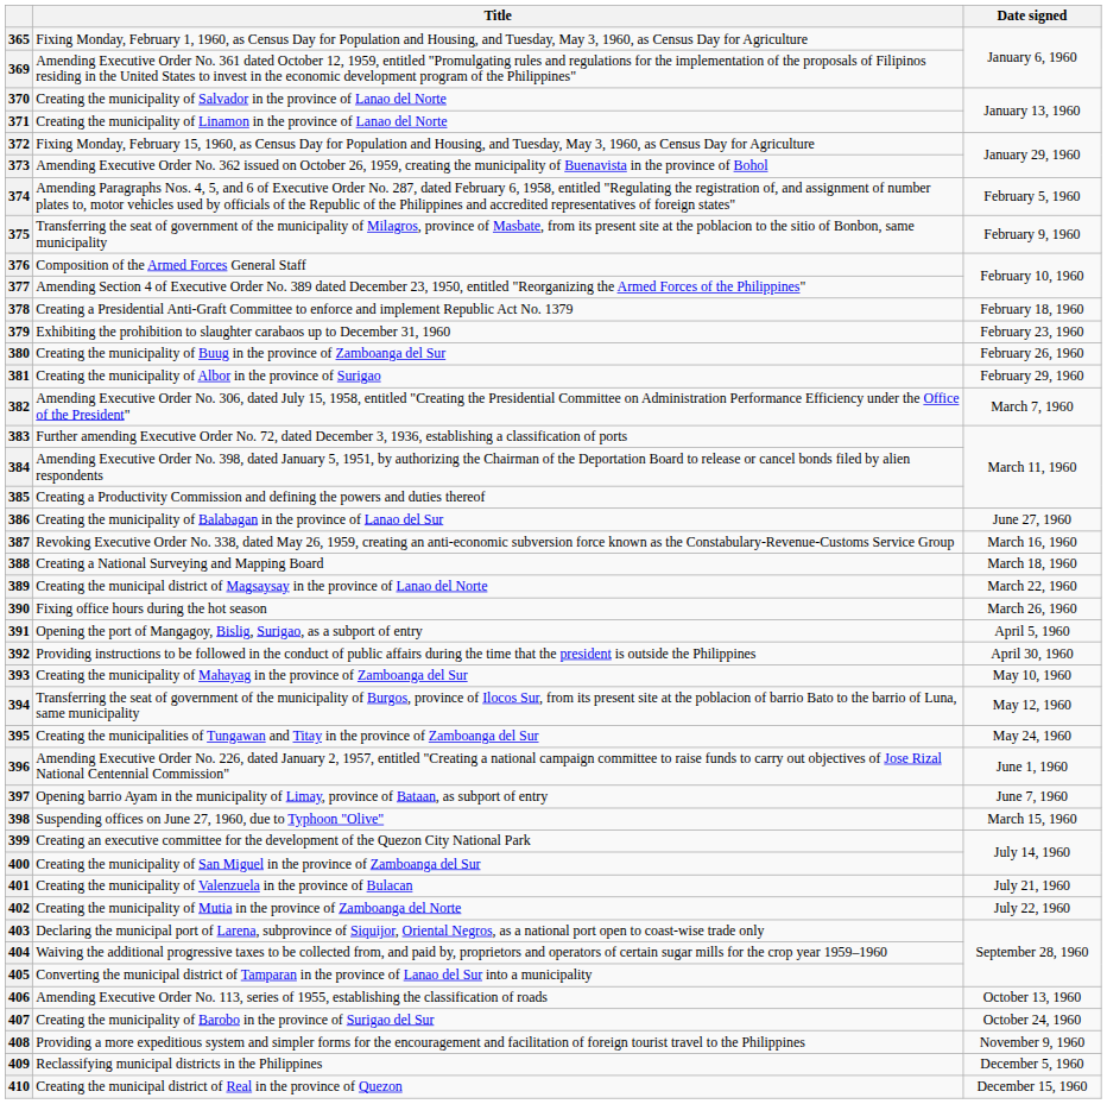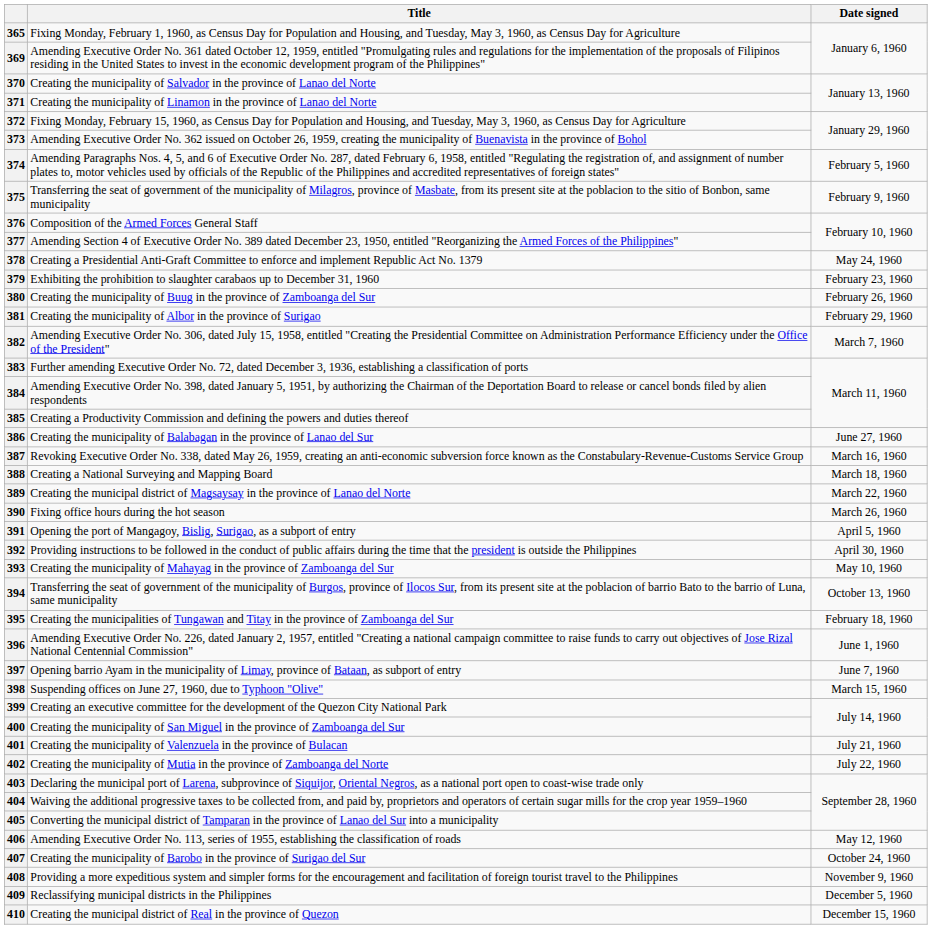 <table class="wikitable sortable" style="text-align:center;">
 <tr>
 <th scope="col"></th>
 <th scope="col">Title</th>
 <th scope="col" width="150px">Date signed</th>
 </tr>
 <tr>
 <th scope="row">365</th>
 <td style="text-align:left;">Fixing Monday, February 1, 1960, as Census Day for Population and Housing, and Tuesday, May 3, 1960, as Census Day for Agriculture</td>
 <td rowspan="2">January 6, 1960</td>
 </tr>
 <tr>
 <th scope="row">369</th>
 <td style="text-align:left;">Amending Executive Order No. 361 dated October 12, 1959, entitled "Promulgating rules and regulations for the implementation of the proposals of Filipinos residing in the United States to invest in the economic development program of the Philippines"</td>
 </tr>
 <tr>
 <th scope="row">370</th>
 <td style="text-align:left;">Creating the municipality of <a href='#'>Salvador</a> in the province of <a href='#'>Lanao del Norte</a></td>
 <td rowspan="2">January 13, 1960</td>
 </tr>
 <tr>
 <th scope="row">371</th>
 <td style="text-align:left;">Creating the municipality of <a href='#'>Linamon</a> in the province of <a href='#'>Lanao del Norte</a></td>
 </tr>
 <tr>
 <th scope="row">372</th>
 <td style="text-align:left;">Fixing Monday, February 15, 1960, as Census Day for Population and Housing, and Tuesday, May 3, 1960, as Census Day for Agriculture</td>
 <td rowspan="2">January 29, 1960</td>
 </tr>
 <tr>
 <th scope="row">373</th>
 <td style="text-align:left;">Amending Executive Order No. 362 issued on October 26, 1959, creating the municipality of <a href='#'>Buenavista</a> in the province of <a href='#'>Bohol</a></td>
 </tr>
 <tr>
 <th scope="row">374</th>
 <td style="text-align:left;">Amending Paragraphs Nos. 4, 5, and 6 of Executive Order No. 287, dated February 6, 1958, entitled "Regulating the registration of, and assignment of number plates to, motor vehicles used by officials of the Republic of the Philippines and accredited representatives of foreign states"</td>
 <td>February 5, 1960</td>
 </tr>
 <tr>
 <th scope="row">375</th>
 <td style="text-align:left;">Transferring the seat of government of the municipality of <a href='#'>Milagros</a>, province of <a href='#'>Masbate</a>, from its present site at the poblacion to the sitio of Bonbon, same municipality</td>
 <td>February 9, 1960</td>
 </tr>
 <tr>
 <th scope="row">376</th>
 <td style="text-align:left;">Composition of the <a href='#'>Armed Forces</a> General Staff</td>
 <td rowspan="2">February 10, 1960</td>
 </tr>
 <tr>
 <th scope="row">377</th>
 <td style="text-align:left;">Amending Section 4 of Executive Order No. 389 dated December 23, 1950, entitled "Reorganizing the <a href='#'>Armed Forces of the Philippines</a>"</td>
 </tr>
 <tr>
 <th scope="row">378</th>
 <td style="text-align:left;">Creating a Presidential Anti-Graft Committee to enforce and implement Republic Act No. 1379</td>
-<td>February 18, 1960</td>
+<td>May 24, 1960</td>
 </tr>
 <tr>
 <th scope="row">379</th>
 <td style="text-align:left;">Exhibiting the prohibition to slaughter carabaos up to December 31, 1960</td>
 <td>February 23, 1960</td>
 </tr>
 <tr>
 <th scope="row">380</th>
 <td style="text-align:left;">Creating the municipality of <a href='#'>Buug</a> in the province of <a href='#'>Zamboanga del Sur</a></td>
 <td>February 26, 1960</td>
 </tr>
 <tr>
 <th scope="row">381</th>
 <td style="text-align:left;">Creating the municipality of <a href='#'>Albor</a> in the province of <a href='#'>Surigao</a></td>
 <td>February 29, 1960</td>
 </tr>
 <tr>
 <th scope="row">382</th>
 <td style="text-align:left;">Amending Executive Order No. 306, dated July 15, 1958, entitled "Creating the Presidential Committee on Administration Performance Efficiency under the <a href='#'>Office of the President</a>"</td>
 <td>March 7, 1960</td>
 </tr>
 <tr>
 <th scope="row">383</th>
 <td style="text-align:left;">Further amending Executive Order No. 72, dated December 3, 1936, establishing a classification of ports</td>
 <td rowspan="3">March 11, 1960</td>
 </tr>
 <tr>
 <th scope="row">384</th>
 <td style="text-align:left;">Amending Executive Order No. 398, dated January 5, 1951, by authorizing the Chairman of the Deportation Board to release or cancel bonds filed by alien respondents</td>
 </tr>
 <tr>
 <th scope="row">385</th>
 <td style="text-align:left;">Creating a Productivity Commission and defining the powers and duties thereof</td>
 </tr>
 <tr>
 <th scope="row">386</th>
 <td style="text-align:left;">Creating the municipality of <a href='#'>Balabagan</a> in the province of <a href='#'>Lanao del Sur</a></td>
 <td>June 27, 1960</td>
 </tr>
 <tr>
 <th scope="row">387</th>
 <td style="text-align:left;">Revoking Executive Order No. 338, dated May 26, 1959, creating an anti-economic subversion force known as the Constabulary-Revenue-Customs Service Group</td>
 <td>March 16, 1960</td>
 </tr>
 <tr>
 <th scope="row">388</th>
 <td style="text-align:left;">Creating a National Surveying and Mapping Board</td>
 <td>March 18, 1960</td>
 </tr>
 <tr>
 <th scope="row">389</th>
 <td style="text-align:left;">Creating the municipal district of <a href='#'>Magsaysay</a> in the province of <a href='#'>Lanao del Norte</a></td>
 <td>March 22, 1960</td>
 </tr>
 <tr>
 <th scope="row">390</th>
 <td style="text-align:left;">Fixing office hours during the hot season</td>
 <td>March 26, 1960</td>
 </tr>
 <tr>
 <th scope="row">391</th>
 <td style="text-align:left;">Opening the port of Mangagoy, <a href='#'>Bislig</a>, <a href='#'>Surigao</a>, as a subport of entry</td>
 <td>April 5, 1960</td>
 </tr>
 <tr>
 <th scope="row">392</th>
 <td style="text-align:left;">Providing instructions to be followed in the conduct of public affairs during the time that the <a href='#'>president</a> is outside the Philippines</td>
 <td>April 30, 1960</td>
 </tr>
 <tr>
 <th scope="row">393</th>
 <td style="text-align:left;">Creating the municipality of <a href='#'>Mahayag</a> in the province of <a href='#'>Zamboanga del Sur</a></td>
 <td>May 10, 1960</td>
 </tr>
 <tr>
 <th scope="row">394</th>
 <td style="text-align:left;">Transferring the seat of government of the municipality of <a href='#'>Burgos</a>, province of <a href='#'>Ilocos Sur</a>, from its present site at the poblacion of barrio Bato to the barrio of Luna, same municipality</td>
-<td>May 12, 1960</td>
+<td>October 13, 1960</td>
 </tr>
 <tr>
 <th scope="row">395</th>
 <td style="text-align:left;">Creating the municipalities of <a href='#'>Tungawan</a> and <a href='#'>Titay</a> in the province of <a href='#'>Zamboanga del Sur</a></td>
-<td>May 24, 1960</td>
+<td>February 18, 1960</td>
 </tr>
 <tr>
 <th scope="row">396</th>
 <td style="text-align:left;">Amending Executive Order No. 226, dated January 2, 1957, entitled "Creating a national campaign committee to raise funds to carry out objectives of <a href='#'>Jose Rizal</a> National Centennial Commission"</td>
 <td>June 1, 1960</td>
 </tr>
 <tr>
 <th scope="row">397</th>
 <td style="text-align:left;">Opening barrio Ayam in the municipality of <a href='#'>Limay</a>, province of <a href='#'>Bataan</a>, as subport of entry</td>
 <td>June 7, 1960</td>
 </tr>
 <tr>
 <th scope="row">398</th>
 <td style="text-align:left;">Suspending offices on June 27, 1960, due to <a href='#'>Typhoon "Olive"</a></td>
 <td>March 15, 1960</td>
 </tr>
 <tr>
 <th scope="row">399</th>
 <td style="text-align:left;">Creating an executive committee for the development of the Quezon City National Park</td>
 <td rowspan="2">July 14, 1960</td>
 </tr>
 <tr>
 <th scope="row">400</th>
 <td style="text-align:left;">Creating the municipality of <a href='#'>San Miguel</a> in the province of <a href='#'>Zamboanga del Sur</a></td>
 </tr>
 <tr>
 <th scope="row">401</th>
 <td style="text-align:left;">Creating the municipality of <a href='#'>Valenzuela</a> in the province of <a href='#'>Bulacan</a></td>
 <td>July 21, 1960</td>
 </tr>
 <tr>
 <th scope="row">402</th>
 <td style="text-align:left;">Creating the municipality of <a href='#'>Mutia</a> in the province of <a href='#'>Zamboanga del Norte</a></td>
 <td>July 22, 1960</td>
 </tr>
 <tr>
 <th scope="row">403</th>
 <td style="text-align:left;">Declaring the municipal port of <a href='#'>Larena</a>, subprovince of <a href='#'>Siquijor</a>, <a href='#'>Oriental Negros</a>, as a national port open to coast-wise trade only</td>
 <td rowspan="3">September 28, 1960</td>
 </tr>
 <tr>
 <th scope="row">404</th>
 <td style="text-align:left;">Waiving the additional progressive taxes to be collected from, and paid by, proprietors and operators of certain sugar mills for the crop year 1959–1960</td>
 </tr>
 <tr>
 <th scope="row">405</th>
 <td style="text-align:left;">Converting the municipal district of <a href='#'>Tamparan</a> in the province of <a href='#'>Lanao del Sur</a> into a municipality</td>
 </tr>
 <tr>
 <th scope="row">406</th>
 <td style="text-align:left;">Amending Executive Order No. 113, series of 1955, establishing the classification of roads</td>
-<td>October 13, 1960</td>
+<td>May 12, 1960</td>
 </tr>
 <tr>
 <th scope="row">407</th>
 <td style="text-align:left;">Creating the municipality of <a href='#'>Barobo</a> in the province of <a href='#'>Surigao del Sur</a></td>
 <td>October 24, 1960</td>
 </tr>
 <tr>
 <th scope="row">408</th>
 <td style="text-align:left;">Providing a more expeditious system and simpler forms for the encouragement and facilitation of foreign tourist travel to the Philippines</td>
 <td>November 9, 1960</td>
 </tr>
 <tr>
 <th scope="row">409</th>
 <td style="text-align:left;">Reclassifying municipal districts in the Philippines</td>
 <td>December 5, 1960</td>
 </tr>
 <tr>
 <th scope="row">410</th>
 <td style="text-align:left;">Creating the municipal district of <a href='#'>Real</a> in the province of <a href='#'>Quezon</a></td>
 <td>December 15, 1960</td>
 </tr>
 </table>
